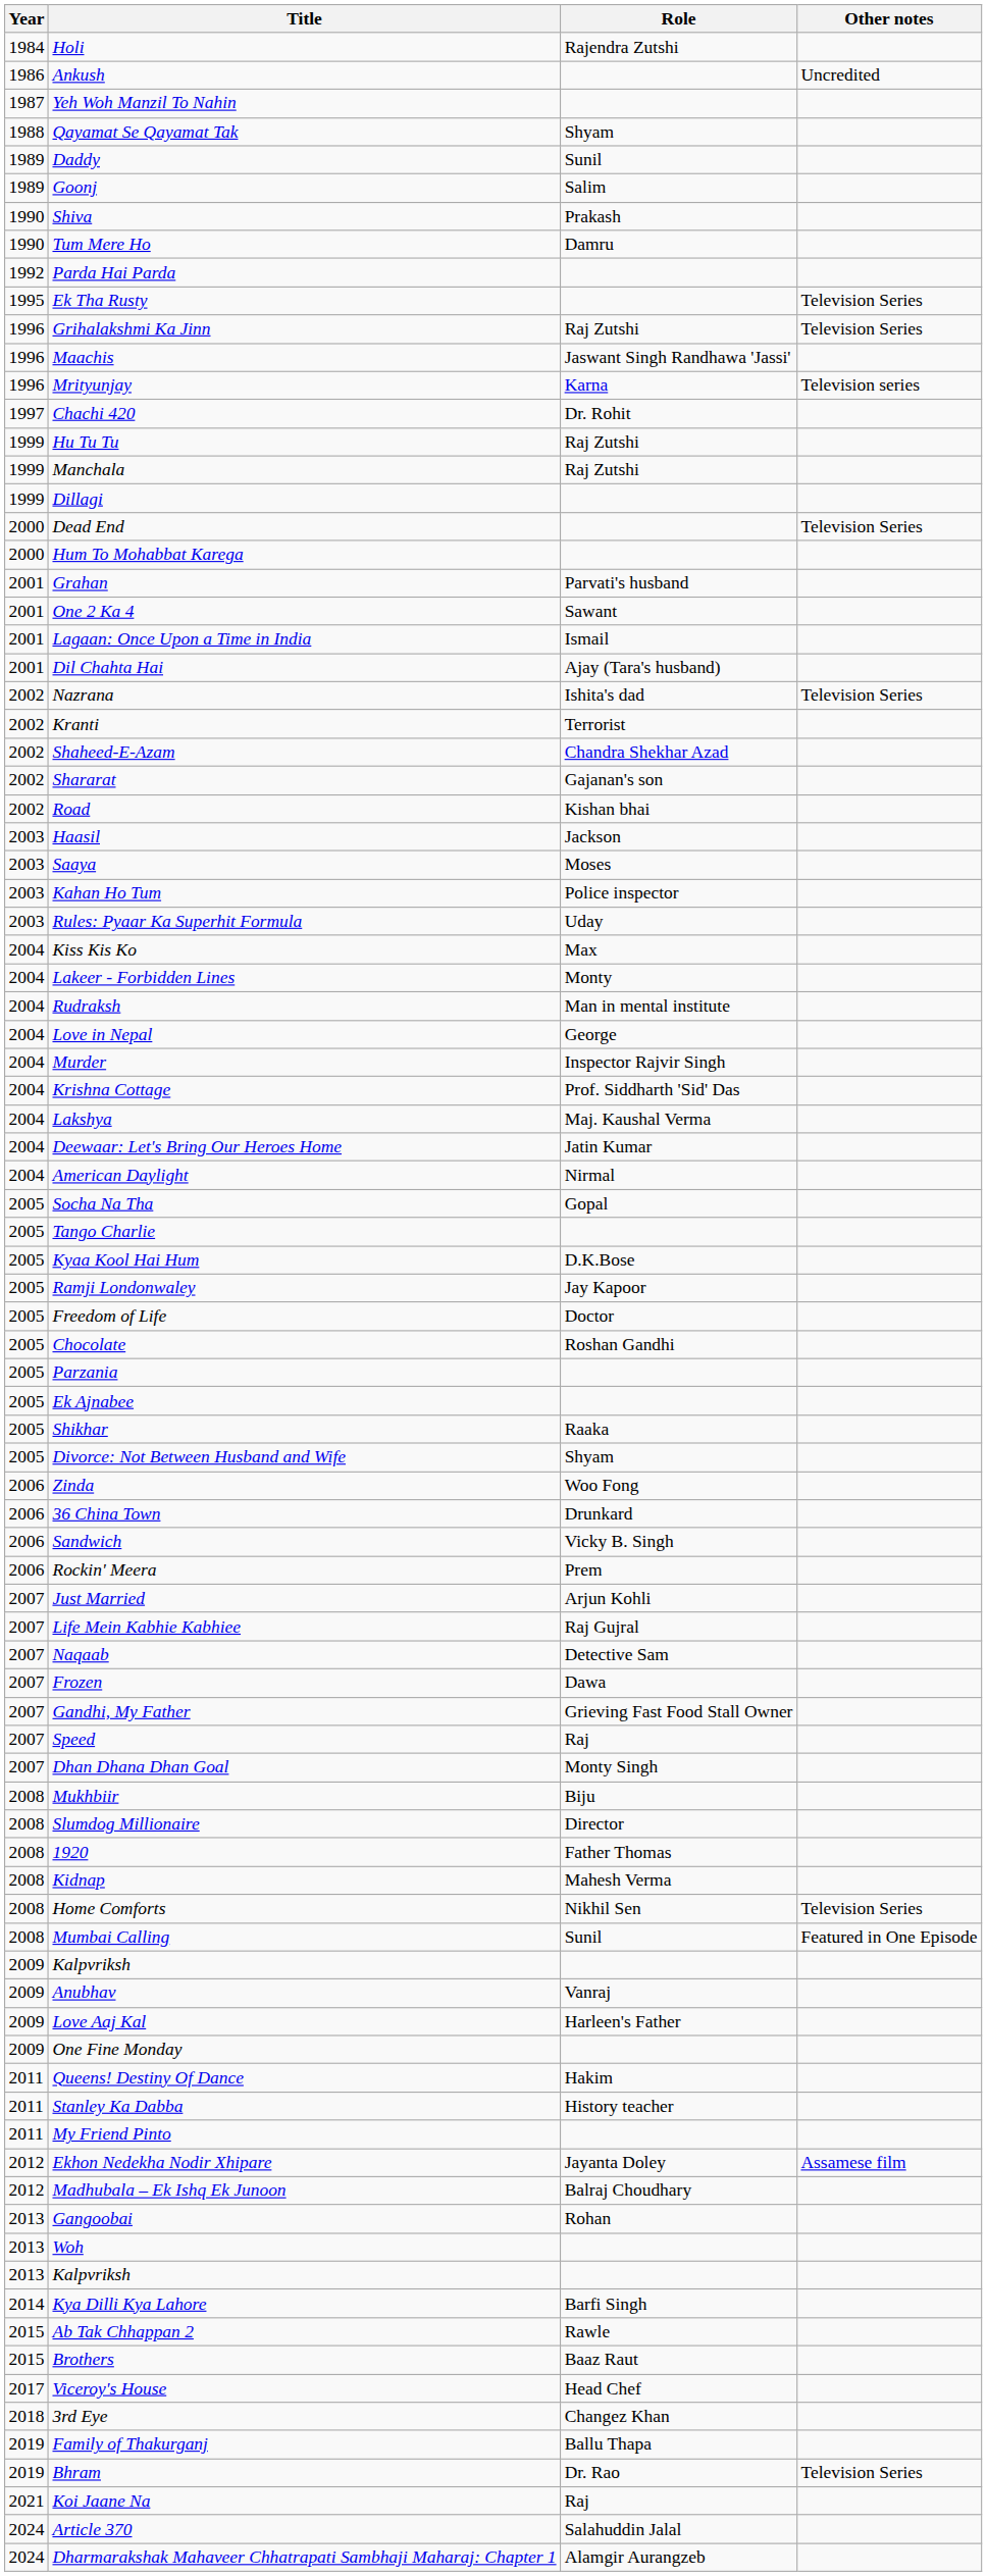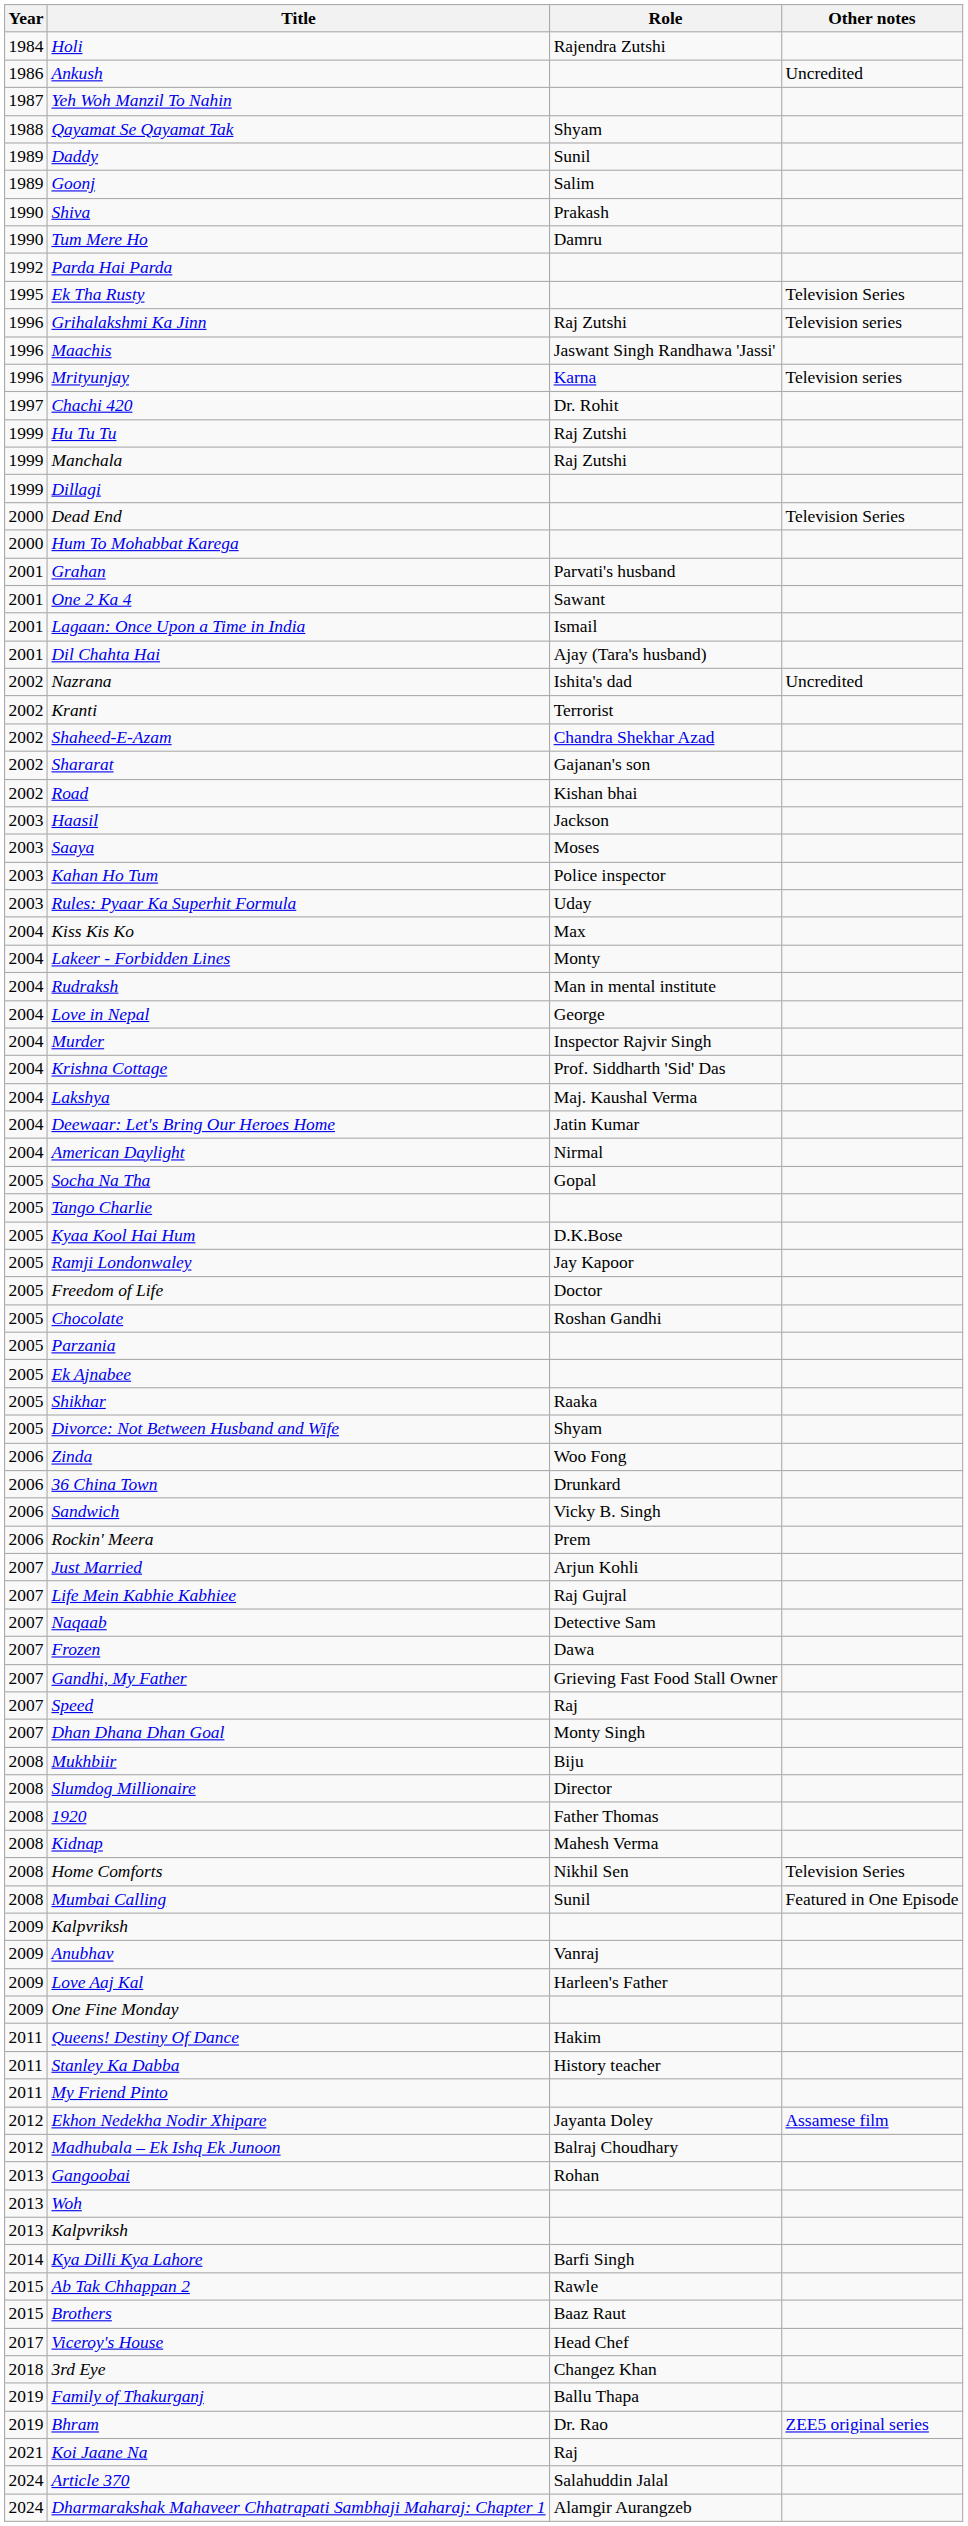 <table class="wikitable sortable">
 <tr>
 <th>Year</th>
 <th>Title</th>
 <th>Role</th>
 <th>Other notes</th>
 </tr>
 <tr>
 <td>1984</td>
 <td><em><a href='#'>Holi</a></em></td>
 <td>Rajendra Zutshi</td>
 <td></td>
 </tr>
 <tr>
 <td>1986</td>
 <td><em><a href='#'>Ankush</a></em></td>
 <td></td>
 <td>Uncredited</td>
 </tr>
 <tr>
 <td>1987</td>
 <td><em><a href='#'>Yeh Woh Manzil To Nahin</a></em></td>
 <td></td>
 <td></td>
 </tr>
 <tr>
 <td>1988</td>
 <td><em><a href='#'>Qayamat Se Qayamat Tak</a></em></td>
 <td>Shyam</td>
 <td></td>
 </tr>
 <tr>
 <td>1989</td>
 <td><em><a href='#'>Daddy</a></em></td>
 <td>Sunil</td>
 <td></td>
 </tr>
 <tr>
 <td>1989</td>
 <td><em><a href='#'>Goonj</a></em></td>
 <td>Salim</td>
 <td></td>
 </tr>
 <tr>
 <td>1990</td>
 <td><em><a href='#'>Shiva</a></em></td>
 <td>Prakash</td>
 <td></td>
 </tr>
 <tr>
 <td>1990</td>
 <td><em><a href='#'>Tum Mere Ho</a></em></td>
 <td>Damru</td>
 <td></td>
 </tr>
 <tr>
 <td>1992</td>
 <td><em><a href='#'>Parda Hai Parda</a></em></td>
 <td></td>
 <td></td>
 </tr>
 <tr>
 <td>1995</td>
 <td><em><a href='#'>Ek Tha Rusty</a></em></td>
 <td></td>
 <td>Television Series</td>
 </tr>
 <tr>
 <td>1996</td>
 <td><em><a href='#'>Grihalakshmi Ka Jinn</a></em></td>
 <td>Raj Zutshi</td>
-<td>Television Series</td>
+<td>Television series</td>
 </tr>
 <tr>
 <td>1996</td>
 <td><em><a href='#'>Maachis</a></em></td>
 <td>Jaswant Singh Randhawa 'Jassi'</td>
 <td></td>
 </tr>
 <tr>
 <td>1996</td>
 <td><a href='#'><em>Mrityunjay</em></a></td>
 <td><a href='#'>Karna</a></td>
 <td>Television series</td>
 </tr>
 <tr>
 <td>1997</td>
 <td><em><a href='#'>Chachi 420</a></em></td>
 <td>Dr. Rohit</td>
 <td></td>
 </tr>
 <tr>
 <td>1999</td>
 <td><em><a href='#'>Hu Tu Tu</a></em></td>
 <td>Raj Zutshi</td>
 <td></td>
 </tr>
 <tr>
 <td>1999</td>
 <td><em>Manchala</em></td>
 <td>Raj Zutshi</td>
 <td></td>
 </tr>
 <tr>
 <td>1999</td>
 <td><em><a href='#'>Dillagi</a></em></td>
 <td></td>
 <td></td>
 </tr>
 <tr>
 <td>2000</td>
 <td><em>Dead End</em></td>
 <td></td>
 <td>Television Series</td>
 </tr>
 <tr>
 <td>2000</td>
 <td><em><a href='#'>Hum To Mohabbat Karega</a></em></td>
 <td></td>
 <td></td>
 </tr>
 <tr>
 <td>2001</td>
 <td><em><a href='#'>Grahan</a></em></td>
 <td>Parvati's husband</td>
 <td></td>
 </tr>
 <tr>
 <td>2001</td>
 <td><em><a href='#'>One 2 Ka 4</a></em></td>
 <td>Sawant</td>
 <td></td>
 </tr>
 <tr>
 <td>2001</td>
 <td><em><a href='#'>Lagaan: Once Upon a Time in India</a></em></td>
 <td>Ismail</td>
 <td></td>
 </tr>
 <tr>
 <td>2001</td>
 <td><em><a href='#'>Dil Chahta Hai</a></em></td>
 <td>Ajay (Tara's husband)</td>
 <td></td>
 </tr>
 <tr>
 <td>2002</td>
 <td><em>Nazrana</em></td>
 <td>Ishita's dad</td>
-<td>Television Series</td>
+<td>Uncredited</td>
 </tr>
 <tr>
 <td>2002</td>
 <td><em>Kranti</em></td>
 <td>Terrorist</td>
 <td></td>
 </tr>
 <tr>
 <td>2002</td>
 <td><em><a href='#'>Shaheed-E-Azam</a></em></td>
 <td><a href='#'>Chandra Shekhar Azad</a></td>
 <td></td>
 </tr>
 <tr>
 <td>2002</td>
 <td><em><a href='#'>Shararat</a></em></td>
 <td>Gajanan's son</td>
 <td></td>
 </tr>
 <tr>
 <td>2002</td>
 <td><em><a href='#'>Road</a></em></td>
 <td>Kishan bhai</td>
 <td></td>
 </tr>
 <tr>
 <td>2003</td>
 <td><em><a href='#'>Haasil</a></em></td>
 <td>Jackson</td>
 <td></td>
 </tr>
 <tr>
 <td>2003</td>
 <td><em><a href='#'>Saaya</a></em></td>
 <td>Moses</td>
 <td></td>
 </tr>
 <tr>
 <td>2003</td>
 <td><em><a href='#'>Kahan Ho Tum</a></em></td>
 <td>Police inspector</td>
 <td></td>
 </tr>
 <tr>
 <td>2003</td>
 <td><em><a href='#'>Rules: Pyaar Ka Superhit Formula</a></em></td>
 <td>Uday</td>
 <td></td>
 </tr>
 <tr>
 <td>2004</td>
 <td><em>Kiss Kis Ko</em></td>
 <td>Max</td>
 <td></td>
 </tr>
 <tr>
 <td>2004</td>
 <td><em><a href='#'>Lakeer - Forbidden Lines</a></em></td>
 <td>Monty</td>
 <td></td>
 </tr>
 <tr>
 <td>2004</td>
 <td><em><a href='#'>Rudraksh</a></em></td>
 <td>Man in mental institute</td>
 <td></td>
 </tr>
 <tr>
 <td>2004</td>
 <td><em><a href='#'>Love in Nepal</a></em></td>
 <td>George</td>
 <td></td>
 </tr>
 <tr>
 <td>2004</td>
 <td><em><a href='#'>Murder</a></em></td>
 <td>Inspector Rajvir Singh</td>
 <td></td>
 </tr>
 <tr>
 <td>2004</td>
 <td><em><a href='#'>Krishna Cottage</a></em></td>
 <td>Prof. Siddharth 'Sid' Das</td>
 <td></td>
 </tr>
 <tr>
 <td>2004</td>
 <td><em><a href='#'>Lakshya</a></em></td>
 <td>Maj. Kaushal Verma</td>
 <td></td>
 </tr>
 <tr>
 <td>2004</td>
 <td><em><a href='#'>Deewaar: Let's Bring Our Heroes Home</a></em></td>
 <td>Jatin Kumar</td>
 <td></td>
 </tr>
 <tr>
 <td>2004</td>
 <td><em><a href='#'>American Daylight</a></em></td>
 <td>Nirmal</td>
 <td></td>
 </tr>
 <tr>
 <td>2005</td>
 <td><em><a href='#'>Socha Na Tha</a></em></td>
 <td>Gopal</td>
 <td></td>
 </tr>
 <tr>
 <td>2005</td>
 <td><em><a href='#'>Tango Charlie</a></em></td>
 <td></td>
 <td></td>
 </tr>
 <tr>
 <td>2005</td>
 <td><em><a href='#'>Kyaa Kool Hai Hum</a></em></td>
 <td>D.K.Bose</td>
 <td></td>
 </tr>
 <tr>
 <td>2005</td>
 <td><em><a href='#'>Ramji Londonwaley</a></em></td>
 <td>Jay Kapoor</td>
 <td></td>
 </tr>
 <tr>
 <td>2005</td>
 <td><em>Freedom of Life</em></td>
 <td>Doctor</td>
 <td></td>
 </tr>
 <tr>
 <td>2005</td>
 <td><em><a href='#'>Chocolate</a></em></td>
 <td>Roshan Gandhi</td>
 <td></td>
 </tr>
 <tr>
 <td>2005</td>
 <td><em><a href='#'>Parzania</a></em></td>
 <td></td>
 <td></td>
 </tr>
 <tr>
 <td>2005</td>
 <td><em><a href='#'>Ek Ajnabee</a></em></td>
 <td></td>
 <td></td>
 </tr>
 <tr>
 <td>2005</td>
 <td><em><a href='#'>Shikhar</a></em></td>
 <td>Raaka</td>
 <td></td>
 </tr>
 <tr>
 <td>2005</td>
 <td><em><a href='#'>Divorce: Not Between Husband and Wife</a></em></td>
 <td>Shyam</td>
 <td></td>
 </tr>
 <tr>
 <td>2006</td>
 <td><em><a href='#'>Zinda</a></em></td>
 <td>Woo Fong</td>
 <td></td>
 </tr>
 <tr>
 <td>2006</td>
 <td><em><a href='#'>36 China Town</a></em></td>
 <td>Drunkard</td>
 <td></td>
 </tr>
 <tr>
 <td>2006</td>
 <td><em><a href='#'>Sandwich</a></em></td>
 <td>Vicky B. Singh</td>
 <td></td>
 </tr>
 <tr>
 <td>2006</td>
 <td><em>Rockin' Meera</em></td>
 <td>Prem</td>
 <td></td>
 </tr>
 <tr>
 <td>2007</td>
 <td><em><a href='#'>Just Married</a></em></td>
 <td>Arjun Kohli</td>
 <td></td>
 </tr>
 <tr>
 <td>2007</td>
 <td><em><a href='#'>Life Mein Kabhie Kabhiee</a></em></td>
 <td>Raj Gujral</td>
 <td></td>
 </tr>
 <tr>
 <td>2007</td>
 <td><em><a href='#'>Naqaab</a></em></td>
 <td>Detective Sam</td>
 <td></td>
 </tr>
 <tr>
 <td>2007</td>
 <td><em><a href='#'>Frozen</a></em></td>
 <td>Dawa</td>
 <td></td>
 </tr>
 <tr>
 <td>2007</td>
 <td><em><a href='#'>Gandhi, My Father</a></em></td>
 <td>Grieving Fast Food Stall Owner</td>
 <td></td>
 </tr>
 <tr>
 <td>2007</td>
 <td><em><a href='#'>Speed</a></em></td>
 <td>Raj</td>
 <td></td>
 </tr>
 <tr>
 <td>2007</td>
 <td><em><a href='#'>Dhan Dhana Dhan Goal</a></em></td>
 <td>Monty Singh</td>
 <td></td>
 </tr>
 <tr>
 <td>2008</td>
 <td><em><a href='#'>Mukhbiir</a></em></td>
 <td>Biju</td>
 <td></td>
 </tr>
 <tr>
 <td>2008</td>
 <td><em><a href='#'>Slumdog Millionaire</a></em></td>
 <td>Director</td>
 <td></td>
 </tr>
 <tr>
 <td>2008</td>
 <td><em><a href='#'>1920</a></em></td>
 <td>Father Thomas</td>
 <td></td>
 </tr>
 <tr>
 <td>2008</td>
 <td><em><a href='#'>Kidnap</a></em></td>
 <td>Mahesh Verma</td>
 <td></td>
 </tr>
 <tr>
 <td>2008</td>
 <td><em>Home Comforts</em></td>
 <td>Nikhil Sen</td>
 <td>Television Series</td>
 </tr>
 <tr>
 <td>2008</td>
 <td><em><a href='#'>Mumbai Calling</a></em></td>
 <td>Sunil</td>
 <td>Featured in One Episode</td>
 </tr>
 <tr>
 <td>2009</td>
 <td><em>Kalpvriksh</em></td>
 <td></td>
 <td></td>
 </tr>
 <tr>
 <td>2009</td>
 <td><em><a href='#'>Anubhav</a></em></td>
 <td>Vanraj</td>
 <td></td>
 </tr>
 <tr>
 <td>2009</td>
 <td><em><a href='#'>Love Aaj Kal</a></em></td>
 <td>Harleen's Father</td>
 <td></td>
 </tr>
 <tr>
 <td>2009</td>
 <td><em>One Fine Monday</em></td>
 <td></td>
 <td></td>
 </tr>
 <tr>
 <td>2011</td>
 <td><em><a href='#'>Queens! Destiny Of Dance</a></em></td>
 <td>Hakim</td>
 <td></td>
 </tr>
 <tr>
 <td>2011</td>
 <td><em><a href='#'>Stanley Ka Dabba</a></em></td>
 <td>History teacher</td>
 <td></td>
 </tr>
 <tr>
 <td>2011</td>
 <td><em><a href='#'>My Friend Pinto</a></em></td>
 <td></td>
 <td></td>
 </tr>
 <tr>
 <td>2012</td>
 <td><em><a href='#'>Ekhon Nedekha Nodir Xhipare</a></em></td>
 <td>Jayanta Doley</td>
 <td><a href='#'>Assamese film</a></td>
 </tr>
 <tr>
 <td>2012</td>
 <td><em><a href='#'>Madhubala – Ek Ishq Ek Junoon</a></em></td>
 <td>Balraj Choudhary</td>
 <td></td>
 </tr>
 <tr>
 <td>2013</td>
 <td><em><a href='#'>Gangoobai</a></em></td>
 <td>Rohan</td>
 <td></td>
 </tr>
 <tr>
 <td>2013</td>
 <td><em><a href='#'>Woh</a></em></td>
 <td></td>
 <td></td>
 </tr>
 <tr>
 <td>2013</td>
 <td><em>Kalpvriksh</em></td>
 <td></td>
 <td></td>
 </tr>
 <tr>
 <td>2014</td>
 <td><em><a href='#'>Kya Dilli Kya Lahore</a></em></td>
 <td>Barfi Singh</td>
 <td></td>
 </tr>
 <tr>
 <td>2015</td>
 <td><em><a href='#'>Ab Tak Chhappan 2</a></em></td>
 <td>Rawle</td>
 <td></td>
 </tr>
 <tr>
 <td>2015</td>
 <td><em><a href='#'>Brothers</a></em></td>
 <td>Baaz Raut</td>
 <td></td>
 </tr>
 <tr>
 <td>2017</td>
 <td><em><a href='#'>Viceroy's House</a></em></td>
 <td>Head Chef</td>
 <td></td>
 </tr>
 <tr>
 <td>2018</td>
 <td><em>3rd Eye</em></td>
 <td>Changez Khan</td>
 <td></td>
 </tr>
 <tr>
 <td>2019</td>
 <td><em><a href='#'>Family of Thakurganj</a></em></td>
 <td>Ballu Thapa</td>
 <td></td>
 </tr>
 <tr>
 <td>2019</td>
 <td><em><a href='#'>Bhram</a></em></td>
 <td>Dr. Rao</td>
-<td>Television Series</td>
+<td><a href='#'>ZEE5 original series</a></td>
 </tr>
 <tr>
 <td>2021</td>
 <td><em><a href='#'>Koi Jaane Na</a></em></td>
 <td>Raj</td>
 <td></td>
 </tr>
 <tr>
 <td>2024</td>
 <td><em><a href='#'>Article 370</a></em></td>
 <td>Salahuddin Jalal</td>
 <td></td>
 </tr>
 <tr>
 <td>2024</td>
 <td><em><a href='#'>Dharmarakshak Mahaveer Chhatrapati Sambhaji Maharaj: Chapter 1</a></em></td>
 <td>Alamgir Aurangzeb</td>
 <td></td>
 </tr>
 </table>
